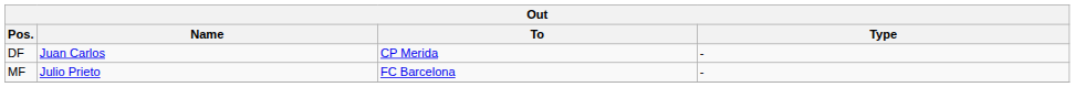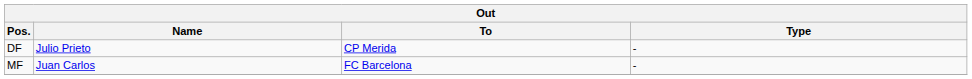 <table class="wikitable" style="font-size:90%;width:99%;">
 <tr>
 <th colspan="4">Out</th>
 </tr>
 <tr>
 <th width=3%>Pos.</th>
 <th width=32%>Name</th>
 <th width=30%>To</th>
 <th width=35%>Type</th>
 </tr>
 <tr>
 <td>DF</td>
-<td><a href='#'>Juan Carlos</a></td>
+<td><a href='#'>Julio Prieto</a></td>
 <td><a href='#'>CP Merida</a></td>
 <td>-</td>
 </tr>
 <tr>
 <td>MF</td>
-<td><a href='#'>Julio Prieto</a></td>
+<td><a href='#'>Juan Carlos</a></td>
 <td><a href='#'>FC Barcelona</a></td>
 <td>-</td>
 </tr>
 <tr>
 </tr>
 </table>
